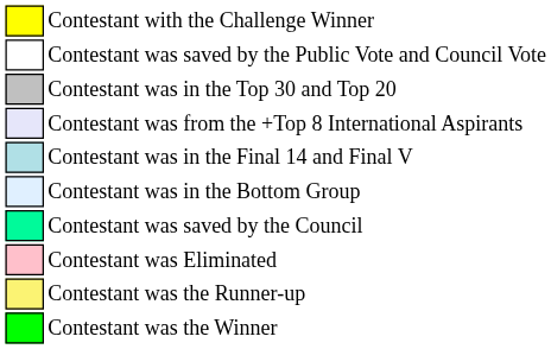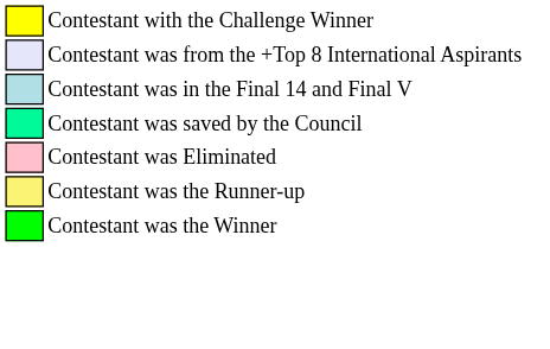 <table class="toccolours"style="font-size: 90%; white-space: nowrap;">
 <tr>
 <td style="background:#FFFF00; border:1px solid black;">      </td>
 <td>Contestant with the Challenge Winner</td>
-</tr>
-<tr>
-<td style="background:#FFFFFF; border:1px solid black;">      </td>
-<td>Contestant was saved by the Public Vote and Council Vote</td>
-</tr>
-<tr>
-<td style="background:silver; border:1px solid black;">      </td>
-<td>Contestant was in the Top 30 and Top 20</td>
 </tr>
 <tr>
 <td style="background:lavender; border:1px solid black;">      </td>
 <td>Contestant was from the +Top 8 International Aspirants</td>
 </tr>
 <tr>
 <td style="background:#b0e0e6; border:1px solid black;">      </td>
 <td>Contestant was in the Final 14 and Final V</td>
-</tr>
-<tr>
-<td style="background:#e0f0ff; border:1px solid black;">      </td>
-<td>Contestant was in the Bottom Group</td>
 </tr>
 <tr>
 <td style="background:#00fa9a; border:1px solid black;">      </td>
 <td>Contestant was saved by the Council</td>
 </tr>
 <tr>
 <td style="background:pink; border:1px solid black;">      </td>
 <td>Contestant was Eliminated</td>
 </tr>
 <tr>
 <td style="background:#FBF373; border:1px solid black;">      </td>
 <td>Contestant was the Runner-up</td>
 </tr>
 <tr>
 <td style="background:lime; border:1px solid black;">      </td>
 <td>Contestant was the Winner</td>
 </tr>
 </table>
